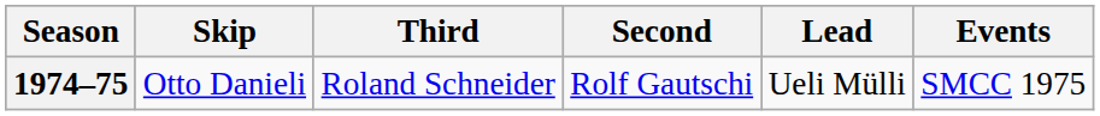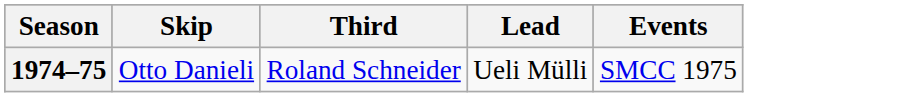 <table class="wikitable">
 <tr>
 <th scope="col">Season</th>
 <th scope="col">Skip</th>
 <th scope="col">Third</th>
-<th scope="col">Second</th>
 <th scope="col">Lead</th>
 <th scope="col">Events</th>
 </tr>
 <tr>
 <th scope="row">1974–75</th>
 <td><a href='#'>Otto Danieli</a></td>
 <td><a href='#'>Roland Schneider</a></td>
-<td><a href='#'>Rolf Gautschi</a></td>
 <td>Ueli Mülli</td>
 <td><a href='#'>SMCC</a> 1975 <br> </td>
 </tr>
 </table>
